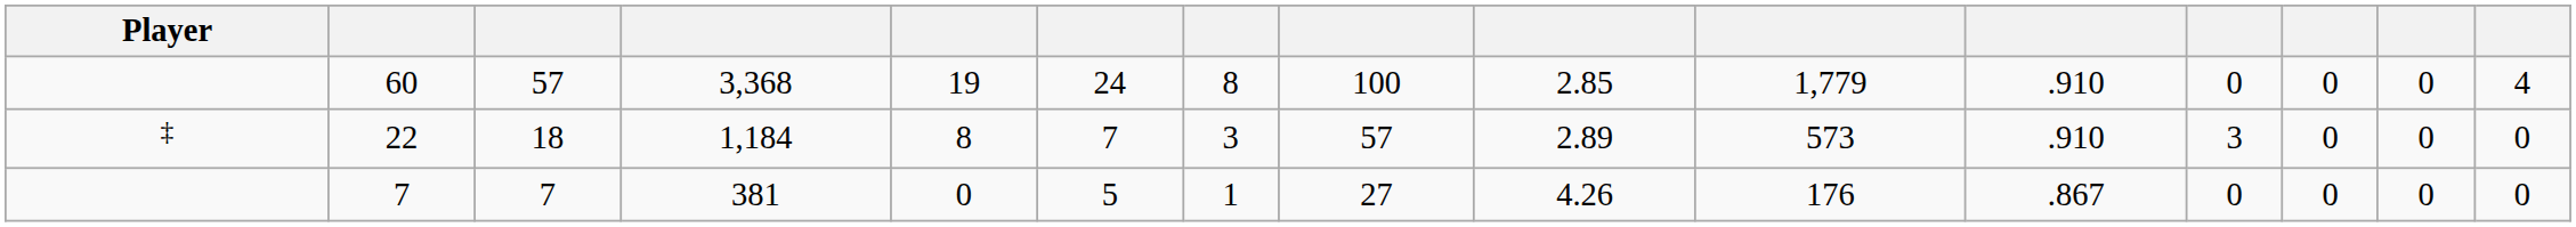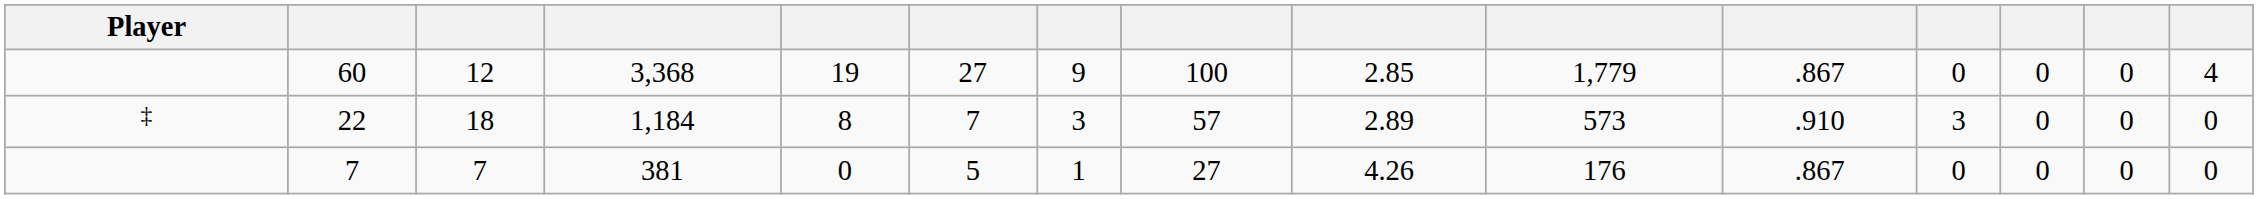 <table class="wikitable sortable" style="width:100%; text-align:center;">
 <tr>
 <th>Player</th>
 <th></th>
 <th></th>
 <th></th>
 <th></th>
 <th></th>
 <th></th>
 <th></th>
 <th></th>
 <th></th>
 <th></th>
 <th></th>
 <th></th>
 <th></th>
 <th></th>
 </tr>
 <tr align=center>
 <td></td>
 <td>60</td>
-<td>57</td>
+<td>12</td>
 <td>3,368</td>
 <td>19</td>
-<td>24</td>
-<td>8</td>
+<td>27</td>
+<td>9</td>
 <td>100</td>
 <td>2.85</td>
 <td>1,779</td>
-<td>.910</td>
+<td>.867</td>
 <td>0</td>
 <td>0</td>
 <td>0</td>
 <td>4</td>
 </tr>
 <tr align=center>
 <td><sup>‡</sup></td>
 <td>22</td>
 <td>18</td>
 <td>1,184</td>
 <td>8</td>
 <td>7</td>
 <td>3</td>
 <td>57</td>
 <td>2.89</td>
 <td>573</td>
 <td>.910</td>
 <td>3</td>
 <td>0</td>
 <td>0</td>
 <td>0</td>
 </tr>
 <tr align=center>
 <td></td>
 <td>7</td>
 <td>7</td>
 <td>381</td>
 <td>0</td>
 <td>5</td>
 <td>1</td>
 <td>27</td>
 <td>4.26</td>
 <td>176</td>
 <td>.867</td>
 <td>0</td>
 <td>0</td>
 <td>0</td>
 <td>0</td>
 </tr>
 </table>
